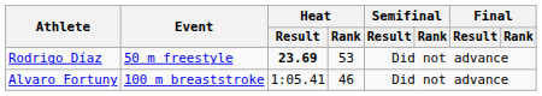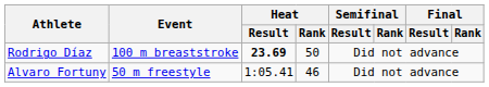 <table class="wikitable" style="font-size:90%">
 <tr>
 <th rowspan="2">Athlete</th>
 <th rowspan="2">Event</th>
 <th colspan="2">Heat</th>
 <th colspan="2">Semifinal</th>
 <th colspan="2">Final</th>
 </tr>
 <tr style="font-size:95%">
 <th>Result</th>
 <th>Rank</th>
 <th>Result</th>
 <th>Rank</th>
 <th>Result</th>
 <th>Rank</th>
 </tr>
 <tr align=center>
 <td align=left><a href='#'>Rodrigo Díaz</a></td>
-<td align=left><a href='#'>50 m freestyle</a></td>
+<td align=left><a href='#'>100 m breaststroke</a></td>
 <td><strong>23.69</strong></td>
-<td>53</td>
+<td>50</td>
 <td colspan=4>Did not advance</td>
 </tr>
 <tr align=center>
 <td align=left><a href='#'>Alvaro Fortuny</a></td>
-<td align=left><a href='#'>100 m breaststroke</a></td>
+<td align=left><a href='#'>50 m freestyle</a></td>
 <td>1:05.41</td>
 <td>46</td>
 <td colspan=4>Did not advance</td>
 </tr>
 </table>
